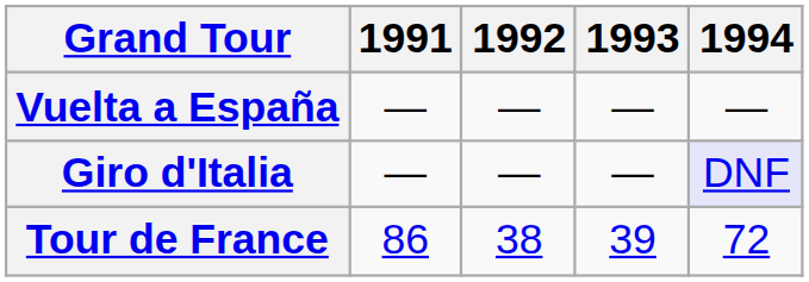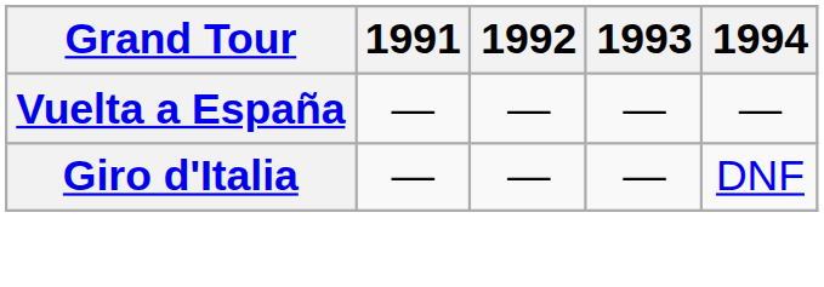 <table class="wikitable plainrowheaders">
 <tr>
 <th scope="col"><a href='#'>Grand Tour</a></th>
 <th scope="col">1991</th>
 <th scope="col">1992</th>
 <th scope="col">1993</th>
 <th scope="col">1994</th>
 </tr>
 <tr style="text-align:center;">
 <th scope="row"> <a href='#'>Vuelta a España</a></th>
 <td>—</td>
 <td>—</td>
 <td>—</td>
 <td>—</td>
 </tr>
 <tr style="text-align:center;">
 <th scope="row"> <a href='#'>Giro d'Italia</a></th>
 <td>—</td>
 <td>—</td>
 <td>—</td>
-<td style="background: lavender;"><a href='#'>DNF</a></td>
-</tr>
-<tr style="text-align:center;">
-<th scope="row"> <a href='#'>Tour de France</a></th>
-<td><a href='#'>86</a></td>
-<td><a href='#'>38</a></td>
-<td><a href='#'>39</a></td>
-<td><a href='#'>72</a></td>
+<td><a href='#'>DNF</a></td>
 </tr>
 </table>
